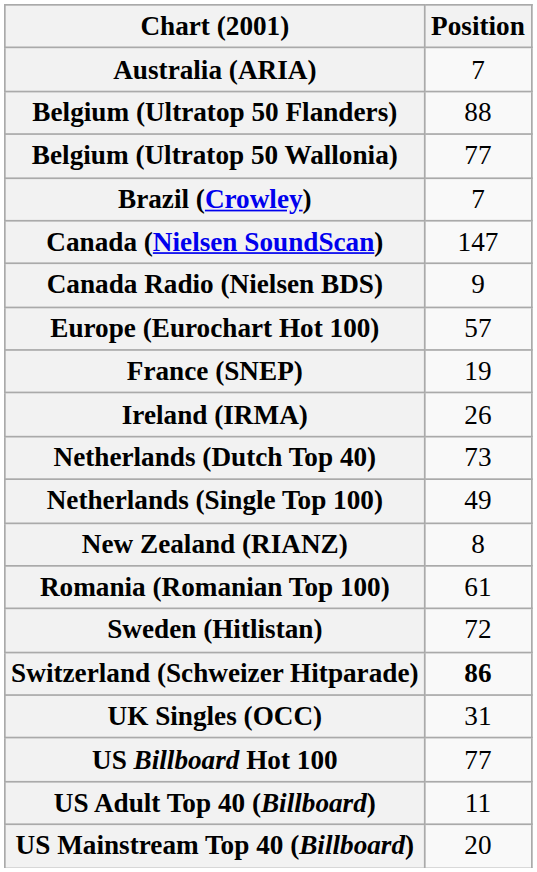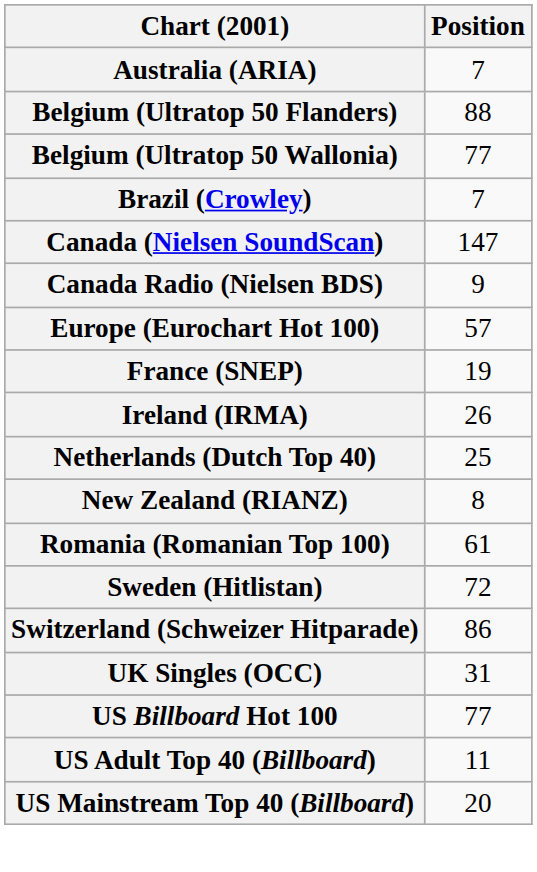 <table class="wikitable sortable plainrowheaders" style="text-align:center">
 <tr>
 <th scope="col">Chart (2001)</th>
 <th scope="col">Position</th>
 </tr>
 <tr>
 <th scope="row">Australia (ARIA)</th>
 <td>7</td>
 </tr>
 <tr>
 <th scope="row">Belgium (Ultratop 50 Flanders)</th>
 <td>88</td>
 </tr>
 <tr>
 <th scope="row">Belgium (Ultratop 50 Wallonia)</th>
 <td>77</td>
 </tr>
 <tr>
 <th scope="row">Brazil (<a href='#'>Crowley</a>)</th>
 <td>7</td>
 </tr>
 <tr>
 <th scope="row">Canada (<a href='#'>Nielsen SoundScan</a>)</th>
 <td>147</td>
 </tr>
 <tr>
 <th scope="row">Canada Radio (Nielsen BDS)</th>
 <td>9</td>
 </tr>
 <tr>
 <th scope="row">Europe (Eurochart Hot 100)</th>
 <td>57</td>
 </tr>
 <tr>
 <th scope="row">France (SNEP)</th>
 <td>19</td>
 </tr>
 <tr>
 <th scope="row">Ireland (IRMA)</th>
 <td>26</td>
 </tr>
 <tr>
 <th scope="row">Netherlands (Dutch Top 40)</th>
-<td>73</td>
-</tr>
-<tr>
-<th scope="row">Netherlands (Single Top 100)</th>
-<td>49</td>
+<td>25</td>
 </tr>
 <tr>
 <th scope="row">New Zealand (RIANZ)</th>
 <td>8</td>
 </tr>
 <tr>
 <th scope="row">Romania (Romanian Top 100)</th>
 <td>61</td>
 </tr>
 <tr>
 <th scope="row">Sweden (Hitlistan)</th>
 <td>72</td>
 </tr>
 <tr>
 <th scope="row">Switzerland (Schweizer Hitparade)</th>
-<td><strong>86</strong></td>
+<td>86</td>
 </tr>
 <tr>
 <th scope="row">UK Singles (OCC)</th>
 <td>31</td>
 </tr>
 <tr>
 <th scope="row">US <em>Billboard</em> Hot 100</th>
 <td>77</td>
 </tr>
 <tr>
 <th scope="row">US Adult Top 40 (<em>Billboard</em>)</th>
 <td>11</td>
 </tr>
 <tr>
 <th scope="row">US Mainstream Top 40 (<em>Billboard</em>)</th>
 <td>20</td>
 </tr>
 </table>
